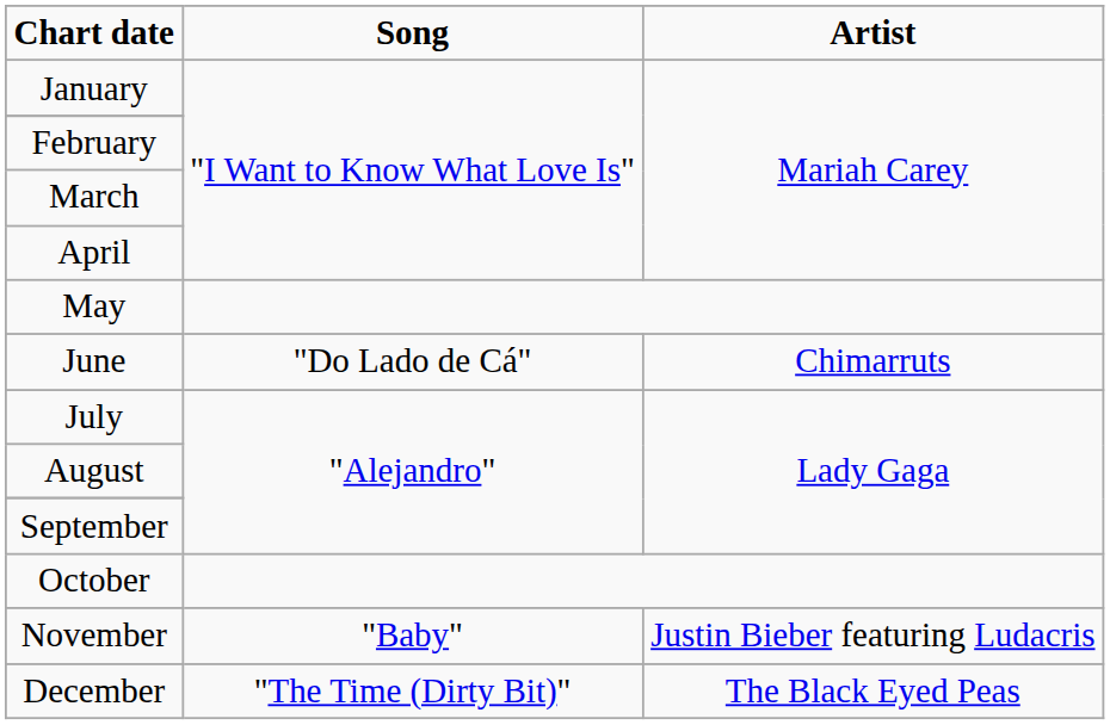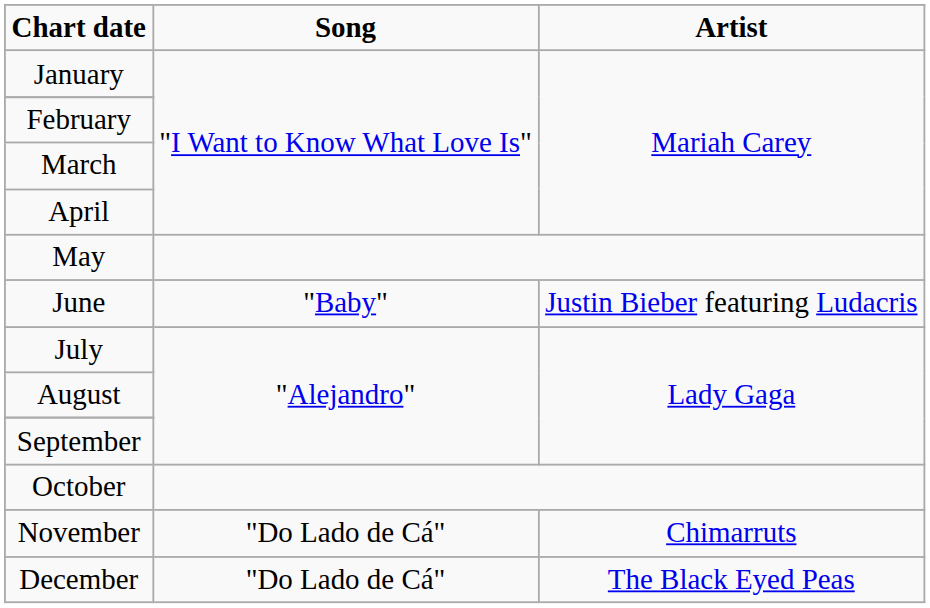 <table class="wikitable" style="text-align: center">
 <tr>
 <td><strong>Chart date</strong></td>
 <td><strong>Song</strong></td>
 <td><strong>Artist</strong></td>
 </tr>
 <tr>
 <td>January</td>
 <td rowspan=5 align=center>"<a href='#'>I Want to Know What Love Is</a>"</td>
 <td rowspan=5 align=center><a href='#'>Mariah Carey</a></td>
 </tr>
 <tr>
 </tr>
 <tr>
 <td>February</td>
 </tr>
 <tr>
 <td>March</td>
 </tr>
 <tr>
 <td>April</td>
 </tr>
 <tr>
 <td>May</td>
 </tr>
 <tr>
 <td>June</td>
-<td>"Do Lado de Cá"</td>
-<td><a href='#'>Chimarruts</a></td>
+<td align=center>"<a href='#'>Baby</a>"</td>
+<td align=center><a href='#'>Justin Bieber</a> featuring <a href='#'>Ludacris</a></td>
 </tr>
 <tr>
 <td>July</td>
 <td rowspan=4 align=center>"<a href='#'>Alejandro</a>"</td>
 <td rowspan=4 align=center><a href='#'>Lady Gaga</a></td>
 </tr>
 <tr>
 <td>August</td>
 </tr>
 <tr>
 </tr>
 <tr>
 <td>September</td>
 </tr>
 <tr>
 <td>October</td>
 </tr>
 <tr>
 <td>November</td>
-<td align=center>"<a href='#'>Baby</a>"</td>
-<td align=center><a href='#'>Justin Bieber</a> featuring <a href='#'>Ludacris</a></td>
+<td>"Do Lado de Cá"</td>
+<td><a href='#'>Chimarruts</a></td>
 </tr>
 <tr>
 <td>December</td>
-<td>"<a href='#'>The Time (Dirty Bit)</a>"</td>
+<td>"Do Lado de Cá"</td>
 <td rowspan="3"><a href='#'>The Black Eyed Peas</a></td>
 </tr>
 </table>
